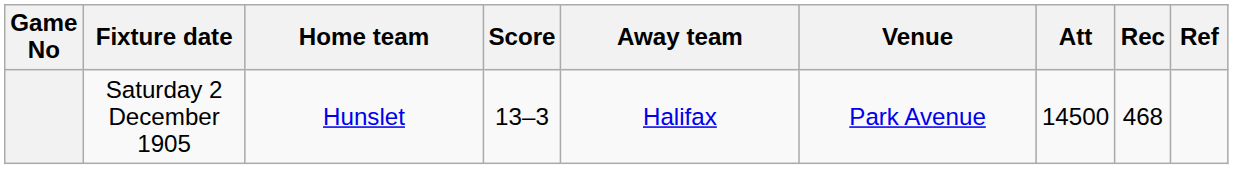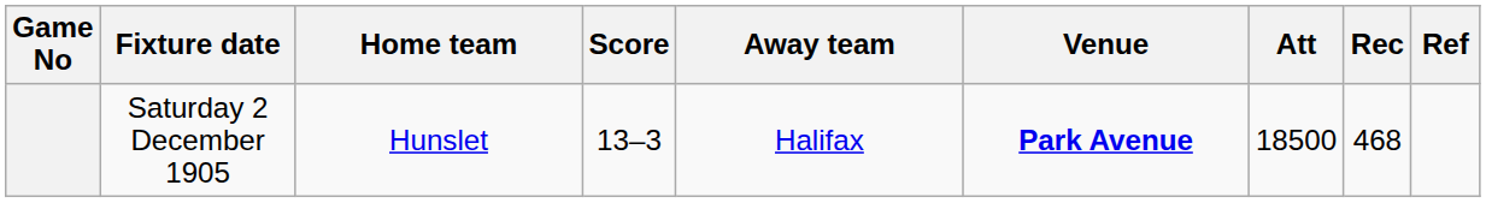 <table class="wikitable" style="text-align:center;">
 <tr>
 <th width=20 abbr="No" scope="col">Game No</th>
 <th width=100 abbr="Date" scope="col">Fixture date</th>
 <th width=150 abbr="Home team" scope="col">Home team</th>
 <th width=20 abbr="Score" scope="col">Score</th>
 <th width=150 abbr="Away team" scope="col">Away team</th>
 <th width=150 abbr="Venue" scope="col">Venue</th>
 <th width=30 abbr="Att" scope="col">Att</th>
 <th width=30 abbr="Rec" scope="col">Rec</th>
 <th width=30 abbr="Ref" scope="col">Ref</th>
 </tr>
 <tr>
 <th scope="row"></th>
 <td>Saturday 2 December 1905</td>
 <td><a href='#'>Hunslet</a></td>
 <td>13–3</td>
 <td><a href='#'>Halifax</a></td>
-<td><a href='#'>Park Avenue</a></td>
-<td>14500</td>
+<td><strong><a href='#'>Park Avenue</a></strong></td>
+<td>18500</td>
 <td>468</td>
 <td></td>
 </tr>
 </table>
